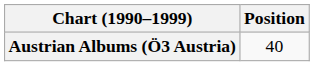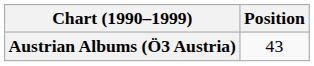 <table class="wikitable plainrowheaders" style="text-align:center">
 <tr>
 <th scope="col">Chart (1990–1999)</th>
 <th scope="col">Position</th>
 </tr>
 <tr>
 <th scope="row">Austrian Albums (Ö3 Austria)</th>
-<td>40</td>
+<td>43</td>
 </tr>
 </table>
